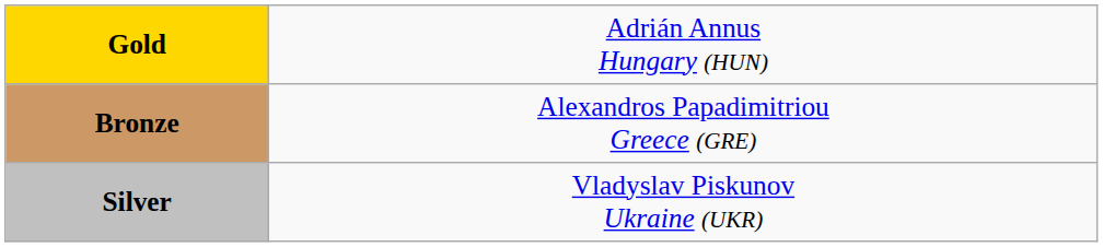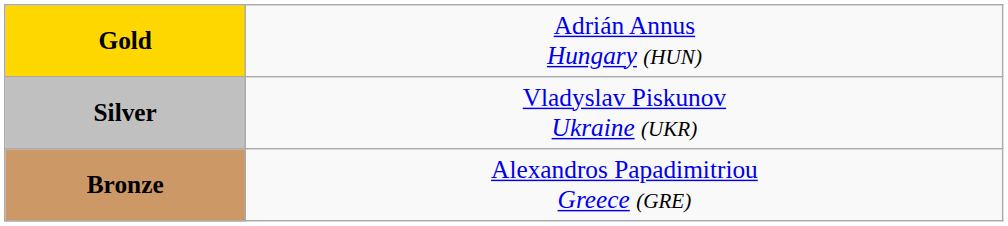 <table class="wikitable" style=" text-align:center; font-size:110%;" width="35%">
 <tr>
 <td bgcolor="gold"><strong>Gold</strong></td>
 <td> <a href='#'>Adrián Annus</a><br><em><a href='#'>Hungary</a> <small>(HUN)</small></em></td>
 </tr>
 <tr>
+<td bgcolor="silver"><strong>Silver</strong></td>
+<td> <a href='#'>Vladyslav Piskunov</a><br><em><a href='#'>Ukraine</a> <small>(UKR)</small></em></td>
+</tr>
+<tr>
 <td bgcolor="CC9966"><strong>Bronze</strong></td>
 <td> <a href='#'>Alexandros Papadimitriou</a><br><em><a href='#'>Greece</a> <small>(GRE)</small></em></td>
 </tr>
-<tr>
-<td bgcolor="silver"><strong>Silver</strong></td>
-<td> <a href='#'>Vladyslav Piskunov</a><br><em><a href='#'>Ukraine</a> <small>(UKR)</small></em></td>
-</tr>
 </table>
